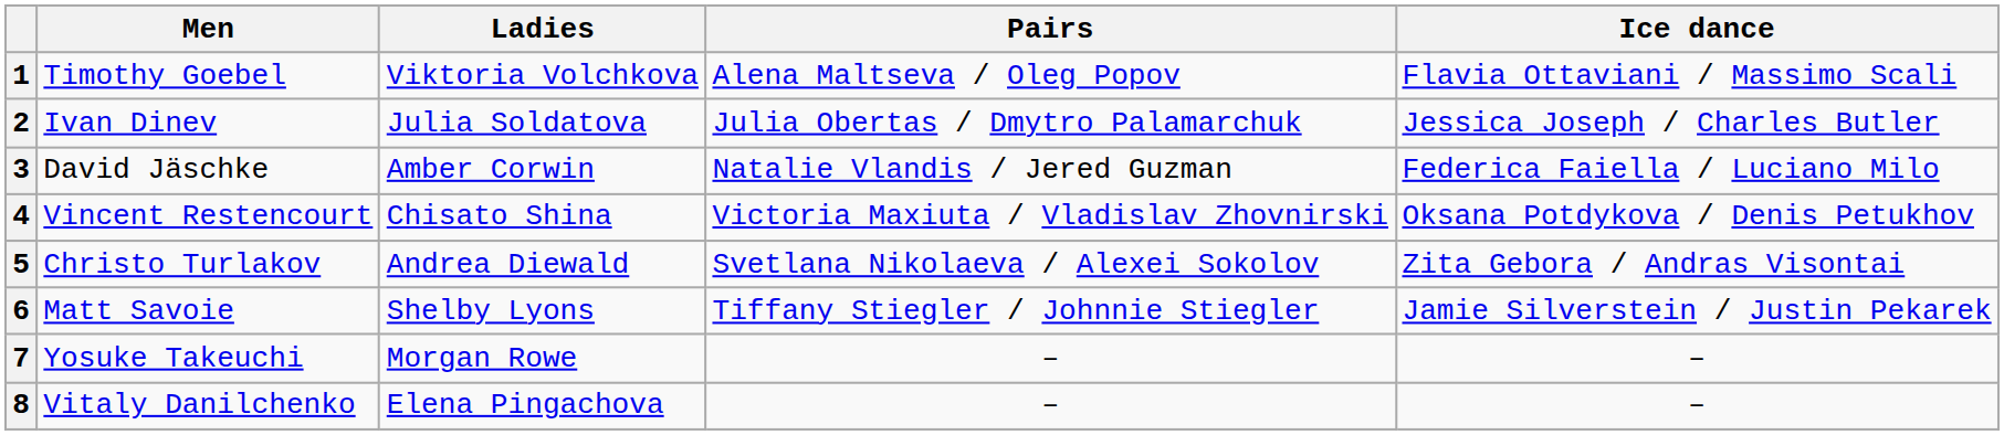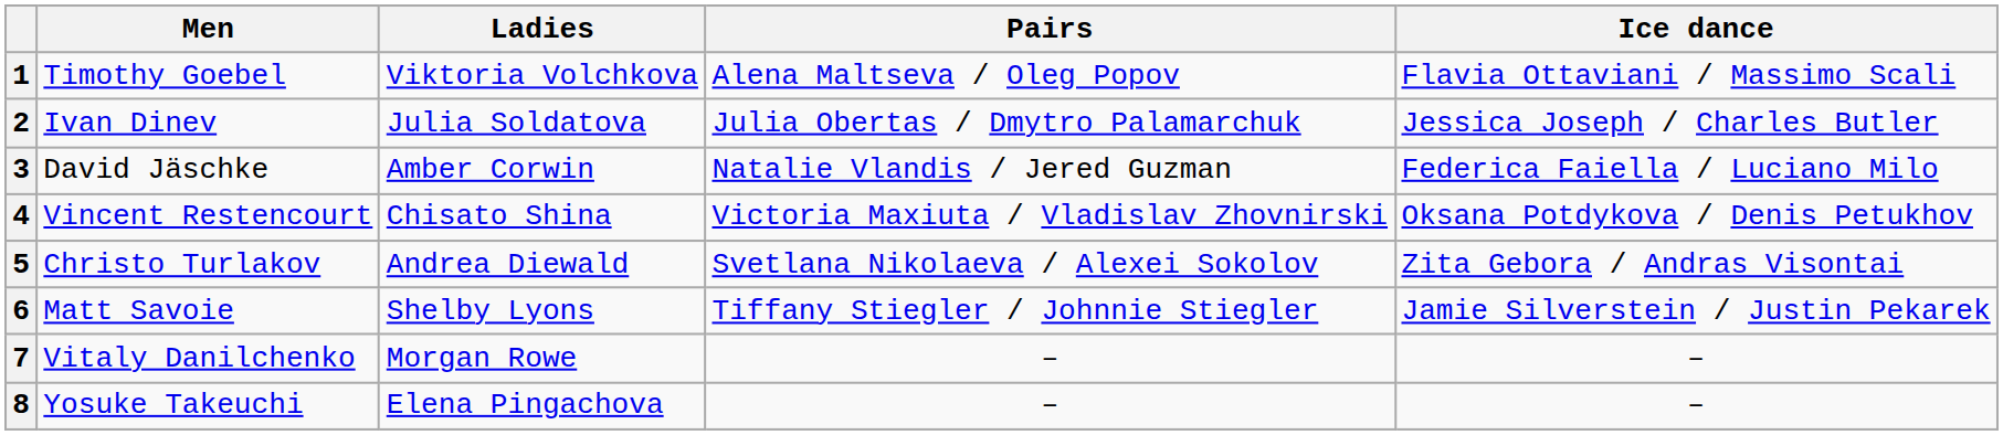 <table class="wikitable">
 <tr>
 <th></th>
 <th>Men</th>
 <th>Ladies</th>
 <th>Pairs</th>
 <th>Ice dance</th>
 </tr>
 <tr>
 <th>1</th>
 <td> <a href='#'>Timothy Goebel</a></td>
 <td> <a href='#'>Viktoria Volchkova</a></td>
 <td> <a href='#'>Alena Maltseva</a> / <a href='#'>Oleg Popov</a></td>
 <td> <a href='#'>Flavia Ottaviani</a> / <a href='#'>Massimo Scali</a></td>
 </tr>
 <tr>
 <th>2</th>
 <td> <a href='#'>Ivan Dinev</a></td>
 <td> <a href='#'>Julia Soldatova</a></td>
 <td> <a href='#'>Julia Obertas</a> / <a href='#'>Dmytro Palamarchuk</a></td>
 <td> <a href='#'>Jessica Joseph</a> / <a href='#'>Charles Butler</a></td>
 </tr>
 <tr>
 <th>3</th>
 <td> David Jäschke</td>
 <td> <a href='#'>Amber Corwin</a></td>
 <td> <a href='#'>Natalie Vlandis</a> / Jered Guzman</td>
 <td> <a href='#'>Federica Faiella</a> / <a href='#'>Luciano Milo</a></td>
 </tr>
 <tr>
 <th>4</th>
 <td> <a href='#'>Vincent Restencourt</a></td>
 <td> <a href='#'>Chisato Shina</a></td>
 <td> <a href='#'>Victoria Maxiuta</a> / <a href='#'>Vladislav Zhovnirski</a></td>
 <td> <a href='#'>Oksana Potdykova</a> / <a href='#'>Denis Petukhov</a></td>
 </tr>
 <tr>
 <th>5</th>
 <td> <a href='#'>Christo Turlakov</a></td>
 <td> <a href='#'>Andrea Diewald</a></td>
 <td> <a href='#'>Svetlana Nikolaeva</a> / <a href='#'>Alexei Sokolov</a></td>
 <td> <a href='#'>Zita Gebora</a> / <a href='#'>Andras Visontai</a></td>
 </tr>
 <tr>
 <th>6</th>
 <td> <a href='#'>Matt Savoie</a></td>
 <td> <a href='#'>Shelby Lyons</a></td>
 <td> <a href='#'>Tiffany Stiegler</a> / <a href='#'>Johnnie Stiegler</a></td>
 <td> <a href='#'>Jamie Silverstein</a> / <a href='#'>Justin Pekarek</a></td>
 </tr>
 <tr>
 <th>7</th>
-<td> <a href='#'>Yosuke Takeuchi</a></td>
+<td> <a href='#'>Vitaly Danilchenko</a></td>
 <td> <a href='#'>Morgan Rowe</a></td>
 <td align=center>–</td>
 <td align=center>–</td>
 </tr>
 <tr>
 <th>8</th>
-<td> <a href='#'>Vitaly Danilchenko</a></td>
+<td> <a href='#'>Yosuke Takeuchi</a></td>
 <td> <a href='#'>Elena Pingachova</a></td>
 <td align=center>–</td>
 <td align=center>–</td>
 </tr>
 </table>
